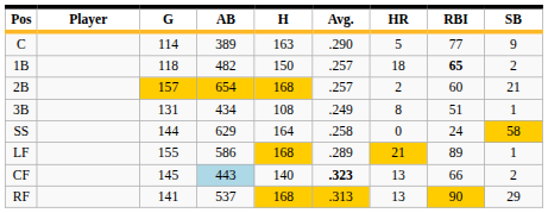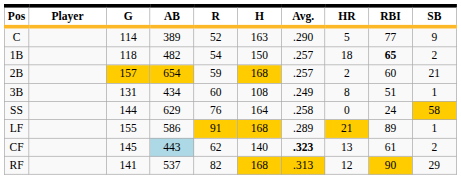 <table class="wikitable sortable">
 <tr>
 <th style="background:#FFFFFF; border-top:#000000 5px solid; border-bottom:#FDB827 5px solid;" width="5%">Pos</th>
 <th style="background:#FFFFFF; border-top:#000000 5px solid; border-bottom:#FDB827 5px solid;" width="16%">Player</th>
 <th style="background:#FFFFFF; border-top:#000000 5px solid; border-bottom:#FDB827 5px solid;" width="9%">G</th>
 <th style="background:#FFFFFF; border-top:#000000 5px solid; border-bottom:#FDB827 5px solid;" width="9%">AB</th>
+<th style="background:#FFFFFF; border-top:#000000 5px solid; border-bottom:#FDB827 5px solid;" width="9%">R</th>
 <th style="background:#FFFFFF; border-top:#000000 5px solid; border-bottom:#FDB827 5px solid;" width="9%">H</th>
 <th style="background:#FFFFFF; border-top:#000000 5px solid; border-bottom:#FDB827 5px solid;" width="9%">Avg.</th>
 <th style="background:#FFFFFF; border-top:#000000 5px solid; border-bottom:#FDB827 5px solid;" width="9%">HR</th>
 <th style="background:#FFFFFF; border-top:#000000 5px solid; border-bottom:#FDB827 5px solid;" width="9%">RBI</th>
 <th style="background:#FFFFFF; border-top:#000000 5px solid; border-bottom:#FDB827 5px solid;" width="9%">SB</th>
 </tr>
 <tr align="center">
 <td>C</td>
 <td></td>
 <td>114</td>
 <td>389</td>
+<td>52</td>
 <td>163</td>
 <td>.290</td>
 <td>5</td>
 <td>77</td>
 <td>9</td>
 </tr>
 <tr align="center">
 <td>1B</td>
 <td></td>
 <td>118</td>
 <td>482</td>
+<td>54</td>
 <td>150</td>
 <td>.257</td>
 <td>18</td>
 <td><strong>65</strong></td>
 <td>2</td>
 </tr>
 <tr align="center">
 <td>2B</td>
 <td></td>
 <td bgcolor="#FFCC00">157</td>
 <td bgcolor="#FFCC00">654</td>
+<td>59</td>
 <td bgcolor="#FFCC00">168</td>
 <td>.257</td>
 <td>2</td>
 <td>60</td>
 <td>21</td>
 </tr>
 <tr align="center">
 <td>3B</td>
 <td></td>
 <td>131</td>
 <td>434</td>
+<td>60</td>
 <td>108</td>
 <td>.249</td>
 <td>8</td>
 <td>51</td>
 <td>1</td>
 </tr>
 <tr align="center">
 <td>SS</td>
 <td></td>
 <td>144</td>
 <td>629</td>
+<td>76</td>
 <td>164</td>
 <td>.258</td>
 <td>0</td>
 <td>24</td>
 <td bgcolor="#FFCC00">58</td>
 </tr>
 <tr align="center">
 <td>LF</td>
 <td></td>
 <td>155</td>
 <td>586</td>
+<td bgcolor="#FFCC00">91</td>
 <td bgcolor="#FFCC00">168</td>
 <td>.289</td>
 <td bgcolor="#FFCC00">21</td>
 <td>89</td>
 <td>1</td>
 </tr>
 <tr align="center">
 <td>CF</td>
 <td></td>
 <td>145</td>
 <td style="background: lightblue;">443</td>
+<td>62</td>
 <td>140</td>
 <td><strong>.323</strong></td>
 <td>13</td>
-<td>66</td>
+<td>61</td>
 <td>2</td>
 </tr>
 <tr align="center">
 <td>RF</td>
 <td></td>
 <td>141</td>
 <td>537</td>
+<td>82</td>
 <td bgcolor="#FFCC00">168</td>
 <td bgcolor="#FFCC00">.313</td>
-<td>13</td>
+<td>12</td>
 <td bgcolor="#FFCC00">90</td>
 <td>29</td>
 </tr>
 </table>
